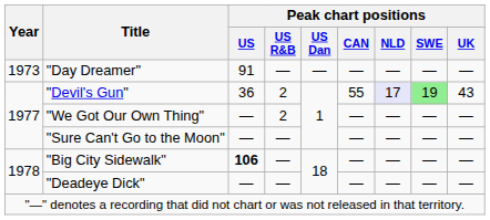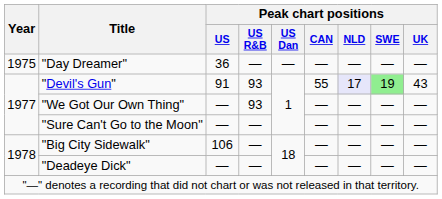 <table class="wikitable" style="text-align:center;">
 <tr>
 <th rowspan="2">Year</th>
 <th rowspan="2">Title</th>
 <th colspan="7">Peak chart positions</th>
 </tr>
 <tr style="font-size:smaller;">
 <th width="35"><a href='#'>US</a><br></th>
 <th width="35"><a href='#'>US<br>R&B</a><br></th>
 <th width="35"><a href='#'>US<br>Dan</a><br></th>
 <th width="35"><a href='#'>CAN</a><br></th>
 <th width="35"><a href='#'>NLD</a><br></th>
 <th width="35"><a href='#'>SWE</a><br></th>
 <th width="35"><a href='#'>UK</a><br></th>
 </tr>
 <tr>
-<td rowspan="1">1973</td>
+<td rowspan="1">1975</td>
 <td align="left">"Day Dreamer" </td>
-<td>91</td>
+<td>36</td>
 <td>—</td>
 <td>—</td>
 <td>—</td>
 <td>—</td>
 <td>—</td>
 <td>—</td>
 </tr>
 <tr>
 <td rowspan="3">1977</td>
 <td align="left">"<a href='#'>Devil's Gun</a>"</td>
-<td>36</td>
-<td>2</td>
+<td>91</td>
+<td>93</td>
 <td rowspan="3">1</td>
 <td>55</td>
 <td style="background: lavender;">17</td>
 <td style="background: lightgreen;">19</td>
 <td>43</td>
 </tr>
 <tr>
 <td align="left">"We Got Our Own Thing"</td>
 <td>—</td>
-<td>2</td>
+<td>93</td>
 <td>—</td>
 <td>—</td>
 <td>—</td>
 <td>—</td>
 </tr>
 <tr>
 <td align="left">"Sure Can't Go to the Moon"</td>
 <td>—</td>
 <td>—</td>
 <td>—</td>
 <td>—</td>
 <td>—</td>
 <td>—</td>
 </tr>
 <tr>
 <td rowspan="2">1978</td>
 <td align="left">"Big City Sidewalk"</td>
-<td><strong>106</strong></td>
+<td>106</td>
 <td>—</td>
 <td rowspan="2">18</td>
 <td>—</td>
 <td>—</td>
 <td>—</td>
 <td>—</td>
 </tr>
 <tr>
 <td align="left">"Deadeye Dick"</td>
 <td>—</td>
 <td>—</td>
 <td>—</td>
 <td>—</td>
 <td>—</td>
 <td>—</td>
 </tr>
 <tr>
 <td colspan="15" style="font-size:90%">"—" denotes a recording that did not chart or was not released in that territory.</td>
 </tr>
 </table>
